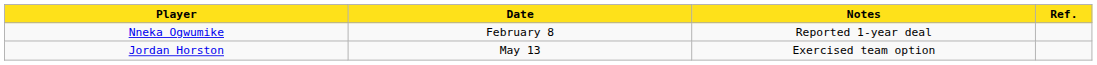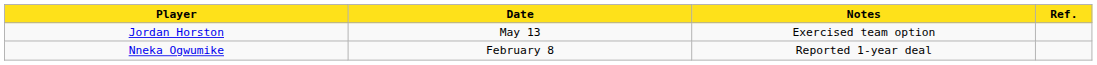 <table class="wikitable sortable sortable" style="text-align: center">
 <tr>
 <th style="background:#FEE11A;" width="10%">Player</th>
 <th style="background:#FEE11A;" width="10%">Date</th>
 <th style="background:#FEE11A;" width="10%">Notes</th>
 <th style="background:#FEE11A;" width="1%" class="unsortable">Ref.</th>
 </tr>
 <tr>
+<td><a href='#'>Jordan Horston</a></td>
+<td>May 13</td>
+<td>Exercised team option<br></td>
+<td></td>
+</tr>
+<tr>
 <td><a href='#'>Nneka Ogwumike</a></td>
 <td>February 8</td>
 <td>Reported 1-year deal</td>
 <td></td>
 </tr>
-<tr>
-<td><a href='#'>Jordan Horston</a></td>
-<td>May 13</td>
-<td>Exercised team option<br></td>
-<td></td>
-</tr>
 </table>
